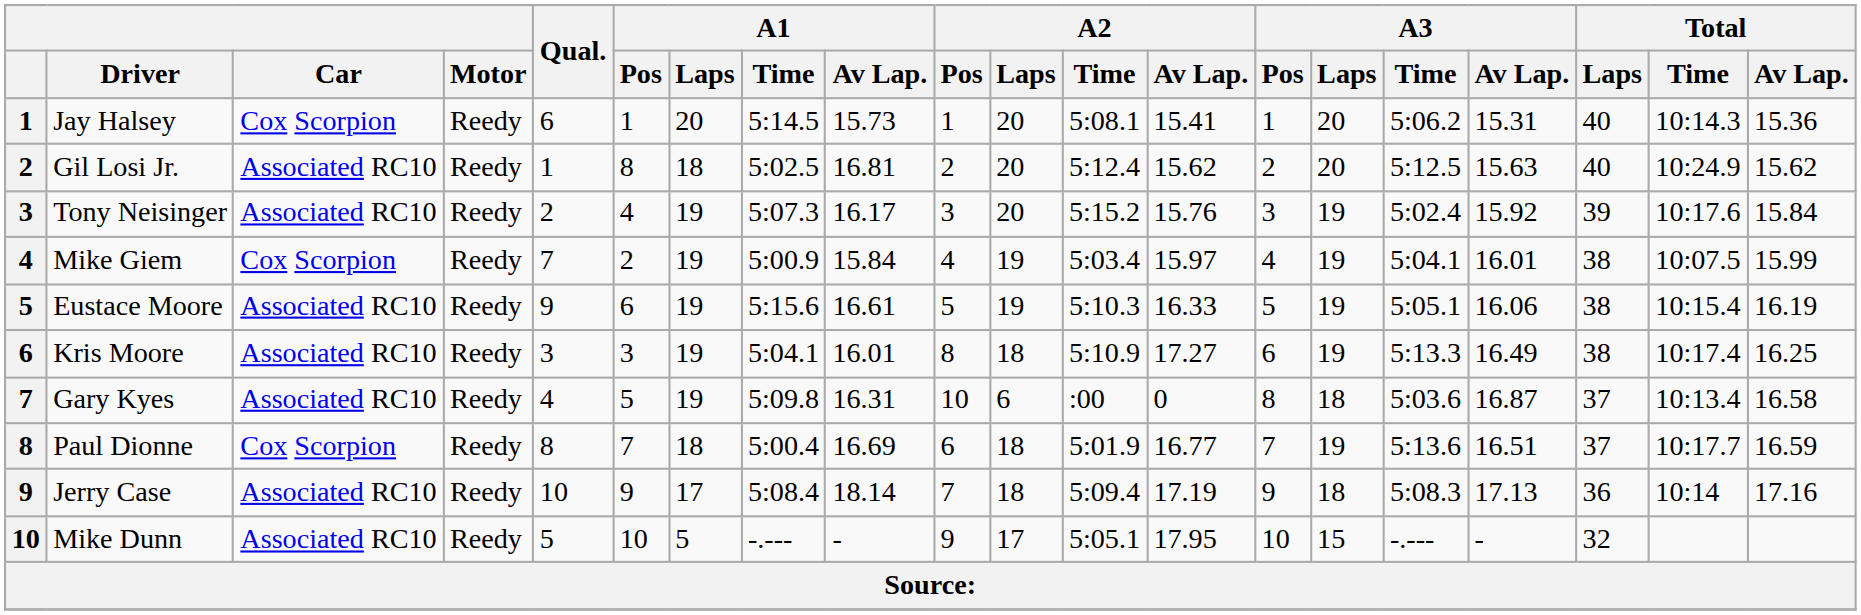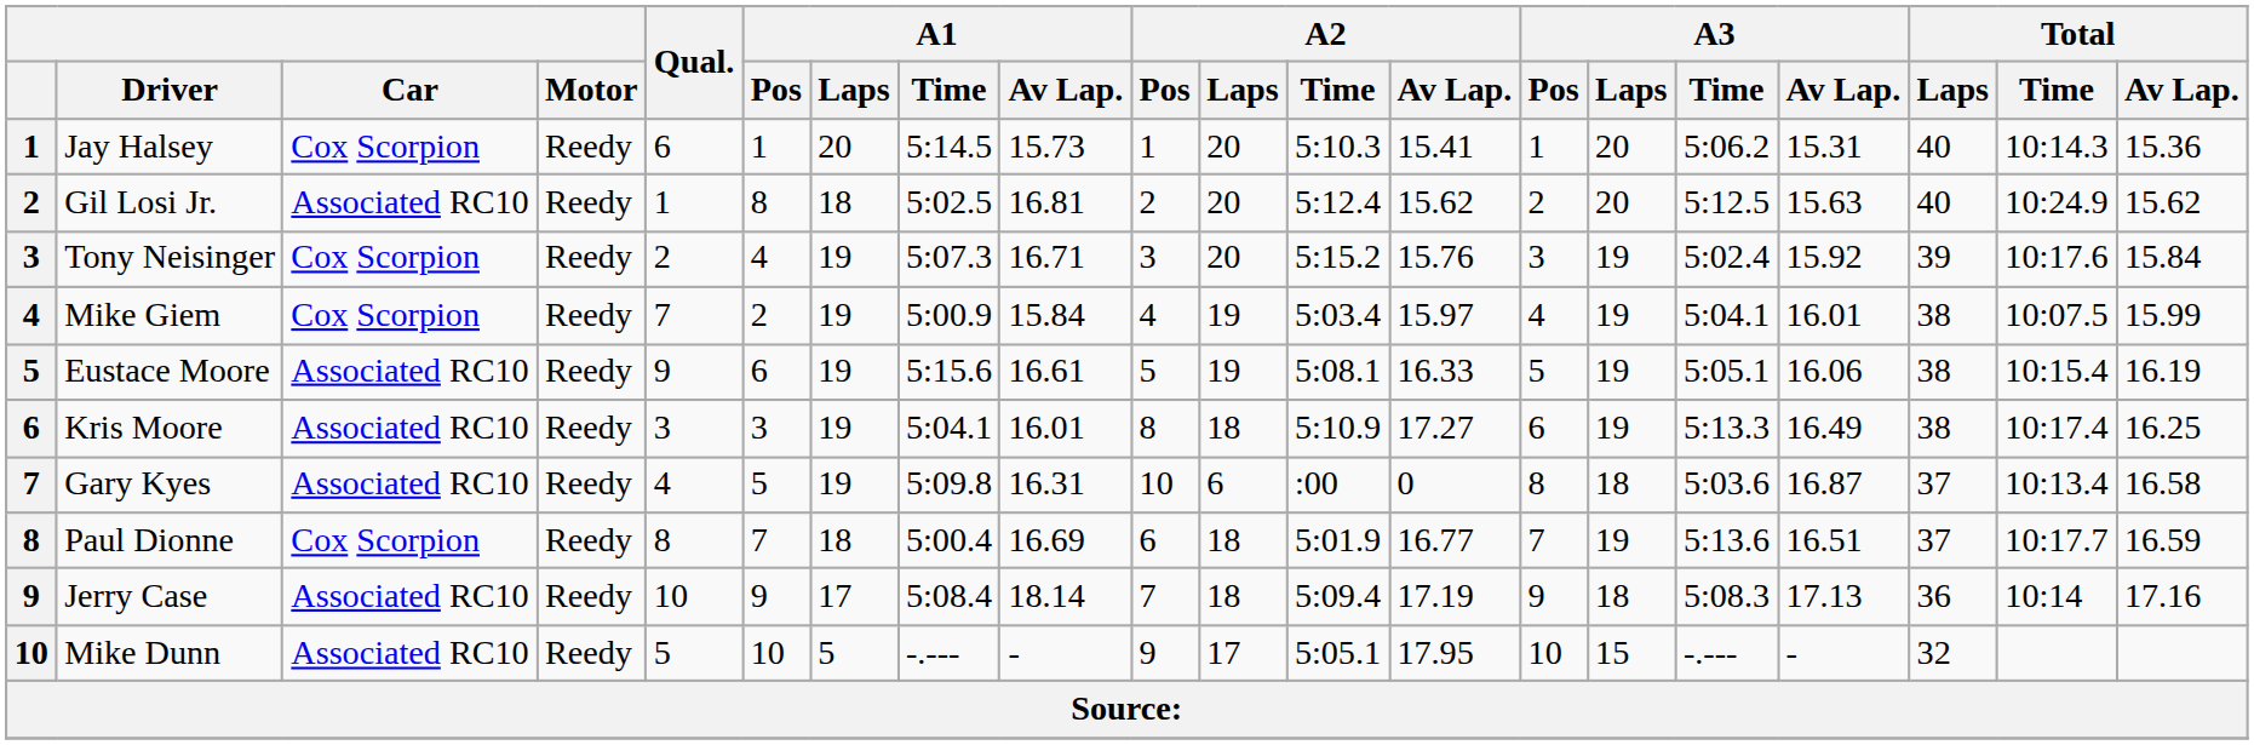 <table class="wikitable" style="font-size:85%;" cellspacing="0" cellpadding="2" border="2">
 <tr>
 <th colspan="4"></th>
 <th rowspan="2">Qual.</th>
 <th colspan="4" style="text-align:center;">A1</th>
 <th colspan="4" style="text-align:center;">A2</th>
 <th colspan="4" style="text-align:center;">A3</th>
 <th colspan="3" style="text-align:center;">Total</th>
 </tr>
 <tr>
 <th style="text-align:center;"></th>
 <th style="text-align:center;">Driver</th>
 <th style="text-align:center;">Car</th>
 <th style="text-align:center;">Motor</th>
 <th style="text-align:center;">Pos</th>
 <th style="text-align:center;">Laps</th>
 <th style="text-align:center;">Time</th>
 <th style="text-align:center;">Av Lap.</th>
 <th style="text-align:center;">Pos</th>
 <th style="text-align:center;">Laps</th>
 <th style="text-align:center;">Time</th>
 <th style="text-align:center;">Av Lap.</th>
 <th style="text-align:center;">Pos</th>
 <th style="text-align:center;">Laps</th>
 <th style="text-align:center;">Time</th>
 <th style="text-align:center;">Av Lap.</th>
 <th style="text-align:center;">Laps</th>
 <th style="text-align:center;">Time</th>
 <th style="text-align:center;">Av Lap.</th>
 </tr>
 <tr>
 <th>1</th>
 <td> Jay Halsey</td>
 <td><a href='#'>Cox</a> <a href='#'>Scorpion</a></td>
 <td>Reedy</td>
 <td>6</td>
 <td>1</td>
 <td>20</td>
 <td>5:14.5</td>
 <td>15.73</td>
 <td>1</td>
 <td>20</td>
-<td>5:08.1</td>
+<td>5:10.3</td>
 <td>15.41</td>
 <td>1</td>
 <td>20</td>
 <td>5:06.2</td>
 <td>15.31</td>
 <td>40</td>
 <td>10:14.3</td>
 <td>15.36</td>
 </tr>
 <tr>
 <th>2</th>
 <td> Gil Losi Jr.</td>
 <td><a href='#'>Associated</a> RC10</td>
 <td>Reedy</td>
 <td>1</td>
 <td>8</td>
 <td>18</td>
 <td>5:02.5</td>
 <td>16.81</td>
 <td>2</td>
 <td>20</td>
 <td>5:12.4</td>
 <td>15.62</td>
 <td>2</td>
 <td>20</td>
 <td>5:12.5</td>
 <td>15.63</td>
 <td>40</td>
 <td>10:24.9</td>
 <td>15.62</td>
 </tr>
 <tr>
 <th>3</th>
 <td> Tony Neisinger</td>
-<td><a href='#'>Associated</a> RC10</td>
+<td><a href='#'>Cox</a> <a href='#'>Scorpion</a></td>
 <td>Reedy</td>
 <td>2</td>
 <td>4</td>
 <td>19</td>
 <td>5:07.3</td>
-<td>16.17</td>
+<td>16.71</td>
 <td>3</td>
 <td>20</td>
 <td>5:15.2</td>
 <td>15.76</td>
 <td>3</td>
 <td>19</td>
 <td>5:02.4</td>
 <td>15.92</td>
 <td>39</td>
 <td>10:17.6</td>
 <td>15.84</td>
 </tr>
 <tr>
 <th>4</th>
 <td> Mike Giem</td>
 <td><a href='#'>Cox</a> <a href='#'>Scorpion</a></td>
 <td>Reedy</td>
 <td>7</td>
 <td>2</td>
 <td>19</td>
 <td>5:00.9</td>
 <td>15.84</td>
 <td>4</td>
 <td>19</td>
 <td>5:03.4</td>
 <td>15.97</td>
 <td>4</td>
 <td>19</td>
 <td>5:04.1</td>
 <td>16.01</td>
 <td>38</td>
 <td>10:07.5</td>
 <td>15.99</td>
 </tr>
 <tr>
 <th>5</th>
 <td> Eustace Moore</td>
 <td><a href='#'>Associated</a> RC10</td>
 <td>Reedy</td>
 <td>9</td>
 <td>6</td>
 <td>19</td>
 <td>5:15.6</td>
 <td>16.61</td>
 <td>5</td>
 <td>19</td>
-<td>5:10.3</td>
+<td>5:08.1</td>
 <td>16.33</td>
 <td>5</td>
 <td>19</td>
 <td>5:05.1</td>
 <td>16.06</td>
 <td>38</td>
 <td>10:15.4</td>
 <td>16.19</td>
 </tr>
 <tr>
 <th>6</th>
 <td> Kris Moore</td>
 <td><a href='#'>Associated</a> RC10</td>
 <td>Reedy</td>
 <td>3</td>
 <td>3</td>
 <td>19</td>
 <td>5:04.1</td>
 <td>16.01</td>
 <td>8</td>
 <td>18</td>
 <td>5:10.9</td>
 <td>17.27</td>
 <td>6</td>
 <td>19</td>
 <td>5:13.3</td>
 <td>16.49</td>
 <td>38</td>
 <td>10:17.4</td>
 <td>16.25</td>
 </tr>
 <tr>
 <th>7</th>
 <td> Gary Kyes</td>
 <td><a href='#'>Associated</a> RC10</td>
 <td>Reedy</td>
 <td>4</td>
 <td>5</td>
 <td>19</td>
 <td>5:09.8</td>
 <td>16.31</td>
 <td>10</td>
 <td>6</td>
 <td>:00</td>
 <td>0</td>
 <td>8</td>
 <td>18</td>
 <td>5:03.6</td>
 <td>16.87</td>
 <td>37</td>
 <td>10:13.4</td>
 <td>16.58</td>
 </tr>
 <tr>
 <th>8</th>
 <td> Paul Dionne</td>
 <td><a href='#'>Cox</a> <a href='#'>Scorpion</a></td>
 <td>Reedy</td>
 <td>8</td>
 <td>7</td>
 <td>18</td>
 <td>5:00.4</td>
 <td>16.69</td>
 <td>6</td>
 <td>18</td>
 <td>5:01.9</td>
 <td>16.77</td>
 <td>7</td>
 <td>19</td>
 <td>5:13.6</td>
 <td>16.51</td>
 <td>37</td>
 <td>10:17.7</td>
 <td>16.59</td>
 </tr>
 <tr>
 <th>9</th>
 <td> Jerry Case</td>
 <td><a href='#'>Associated</a> RC10</td>
 <td>Reedy</td>
 <td>10</td>
 <td>9</td>
 <td>17</td>
 <td>5:08.4</td>
 <td>18.14</td>
 <td>7</td>
 <td>18</td>
 <td>5:09.4</td>
 <td>17.19</td>
 <td>9</td>
 <td>18</td>
 <td>5:08.3</td>
 <td>17.13</td>
 <td>36</td>
 <td>10:14</td>
 <td>17.16</td>
 </tr>
 <tr>
 <th>10</th>
 <td> Mike Dunn</td>
 <td><a href='#'>Associated</a> RC10</td>
 <td>Reedy</td>
 <td>5</td>
 <td>10</td>
 <td>5</td>
 <td>-.---</td>
 <td>-</td>
 <td>9</td>
 <td>17</td>
 <td>5:05.1</td>
 <td>17.95</td>
 <td>10</td>
 <td>15</td>
 <td>-.---</td>
 <td>-</td>
 <td>32</td>
 <td></td>
 <td></td>
 </tr>
 <tr>
 <th colspan="20">Source:</th>
 </tr>
 <tr>
 </tr>
 </table>
